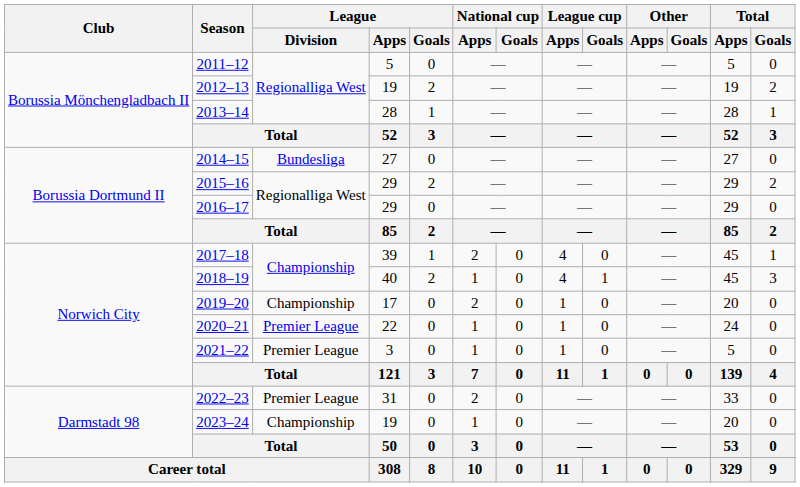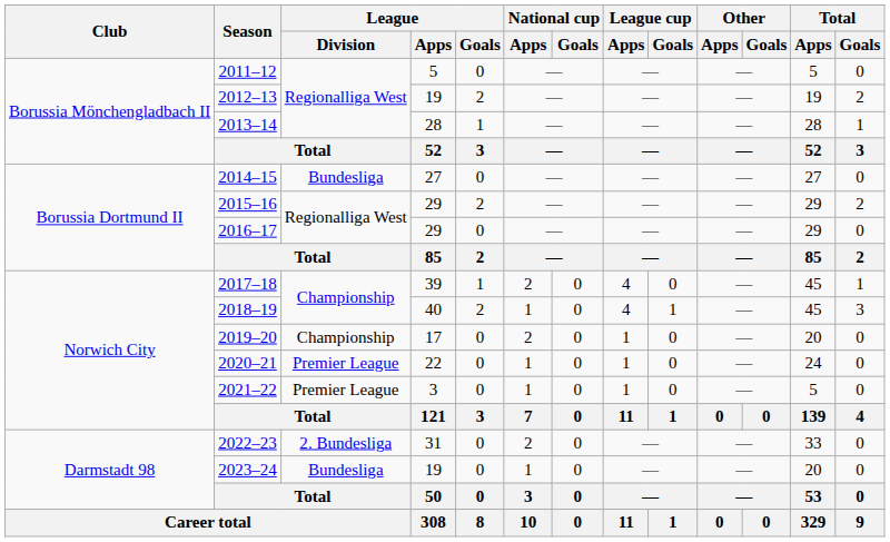 <table class="wikitable" style="text-align:center">
 <tr>
 <th rowspan="2">Club</th>
 <th rowspan="2">Season</th>
 <th colspan="3">League</th>
 <th colspan="2">National cup</th>
 <th colspan="2">League cup</th>
 <th colspan="2">Other</th>
 <th colspan="2">Total</th>
 </tr>
 <tr>
 <th>Division</th>
 <th>Apps</th>
 <th>Goals</th>
 <th>Apps</th>
 <th>Goals</th>
 <th>Apps</th>
 <th>Goals</th>
 <th>Apps</th>
 <th>Goals</th>
 <th>Apps</th>
 <th>Goals</th>
 </tr>
 <tr>
 <td rowspan="4"><a href='#'>Borussia Mönchengladbach II</a></td>
 <td><a href='#'>2011–12</a></td>
 <td rowspan="3"><a href='#'>Regionalliga West</a></td>
 <td>5</td>
 <td>0</td>
 <td colspan="2">—</td>
 <td colspan="2">—</td>
 <td colspan="2">—</td>
 <td>5</td>
 <td>0</td>
 </tr>
 <tr>
 <td><a href='#'>2012–13</a></td>
 <td>19</td>
 <td>2</td>
 <td colspan="2">—</td>
 <td colspan="2">—</td>
 <td colspan="2">—</td>
 <td>19</td>
 <td>2</td>
 </tr>
 <tr>
 <td><a href='#'>2013–14</a></td>
 <td>28</td>
 <td>1</td>
 <td colspan="2">—</td>
 <td colspan="2">—</td>
 <td colspan="2">—</td>
 <td>28</td>
 <td>1</td>
 </tr>
 <tr>
 <th colspan="2">Total</th>
 <th>52</th>
 <th>3</th>
 <th colspan="2">—</th>
 <th colspan="2">—</th>
 <th colspan="2">—</th>
 <th>52</th>
 <th>3</th>
 </tr>
 <tr>
 <td rowspan="4"><a href='#'>Borussia Dortmund II</a></td>
 <td><a href='#'>2014–15</a></td>
 <td><a href='#'>Bundesliga</a></td>
 <td>27</td>
 <td>0</td>
 <td colspan="2">—</td>
 <td colspan="2">—</td>
 <td colspan="2">—</td>
 <td>27</td>
 <td>0</td>
 </tr>
 <tr>
 <td><a href='#'>2015–16</a></td>
 <td rowspan="2">Regionalliga West</td>
 <td>29</td>
 <td>2</td>
 <td colspan="2">—</td>
 <td colspan="2">—</td>
 <td colspan="2">—</td>
 <td>29</td>
 <td>2</td>
 </tr>
 <tr>
 <td><a href='#'>2016–17</a></td>
 <td>29</td>
 <td>0</td>
 <td colspan="2">—</td>
 <td colspan="2">—</td>
 <td colspan="2">—</td>
 <td>29</td>
 <td>0</td>
 </tr>
 <tr>
 <th colspan="2">Total</th>
 <th>85</th>
 <th>2</th>
 <th colspan="2">—</th>
 <th colspan="2">—</th>
 <th colspan="2">—</th>
 <th>85</th>
 <th>2</th>
 </tr>
 <tr>
 <td rowspan=6><a href='#'>Norwich City</a></td>
 <td><a href='#'>2017–18</a></td>
 <td rowspan=2><a href='#'>Championship</a></td>
 <td>39</td>
 <td>1</td>
 <td>2</td>
 <td>0</td>
 <td>4</td>
 <td>0</td>
 <td colspan="2">—</td>
 <td>45</td>
 <td>1</td>
 </tr>
 <tr>
 <td><a href='#'>2018–19</a></td>
 <td>40</td>
 <td>2</td>
 <td>1</td>
 <td>0</td>
 <td>4</td>
 <td>1</td>
 <td colspan="2">—</td>
 <td>45</td>
 <td>3</td>
 </tr>
 <tr>
 <td><a href='#'>2019–20</a></td>
 <td>Championship</td>
 <td>17</td>
 <td>0</td>
 <td>2</td>
 <td>0</td>
 <td>1</td>
 <td>0</td>
 <td colspan="2">—</td>
 <td>20</td>
 <td>0</td>
 </tr>
 <tr>
 <td><a href='#'>2020–21</a></td>
 <td><a href='#'>Premier League</a></td>
 <td>22</td>
 <td>0</td>
 <td>1</td>
 <td>0</td>
 <td>1</td>
 <td>0</td>
 <td colspan="2">—</td>
 <td>24</td>
 <td>0</td>
 </tr>
 <tr>
 <td><a href='#'>2021–22</a></td>
 <td>Premier League</td>
 <td>3</td>
 <td>0</td>
 <td>1</td>
 <td>0</td>
 <td>1</td>
 <td>0</td>
 <td colspan="2">—</td>
 <td>5</td>
 <td>0</td>
 </tr>
 <tr>
 <th colspan="2">Total</th>
 <th>121</th>
 <th>3</th>
 <th>7</th>
 <th>0</th>
 <th>11</th>
 <th>1</th>
 <th>0</th>
 <th>0</th>
 <th>139</th>
 <th>4</th>
 </tr>
 <tr>
 <td rowspan="3"><a href='#'>Darmstadt 98</a></td>
 <td><a href='#'>2022–23</a></td>
-<td>Premier League</td>
+<td><a href='#'>2. Bundesliga</a></td>
 <td>31</td>
 <td>0</td>
 <td>2</td>
 <td>0</td>
 <td colspan="2">—</td>
 <td colspan="2">—</td>
 <td>33</td>
 <td>0</td>
 </tr>
 <tr>
 <td><a href='#'>2023–24</a></td>
-<td>Championship</td>
+<td><a href='#'>Bundesliga</a></td>
 <td>19</td>
 <td>0</td>
 <td>1</td>
 <td>0</td>
 <td colspan="2">—</td>
 <td colspan="2">—</td>
 <td>20</td>
 <td>0</td>
 </tr>
 <tr>
 <th colspan="2">Total</th>
 <th>50</th>
 <th>0</th>
 <th>3</th>
 <th>0</th>
 <th colspan="2">—</th>
 <th colspan="2">—</th>
 <th>53</th>
 <th>0</th>
 </tr>
 <tr>
 <th colspan="3">Career total</th>
 <th>308</th>
 <th>8</th>
 <th>10</th>
 <th>0</th>
 <th>11</th>
 <th>1</th>
 <th>0</th>
 <th>0</th>
 <th>329</th>
 <th>9</th>
 </tr>
 </table>
